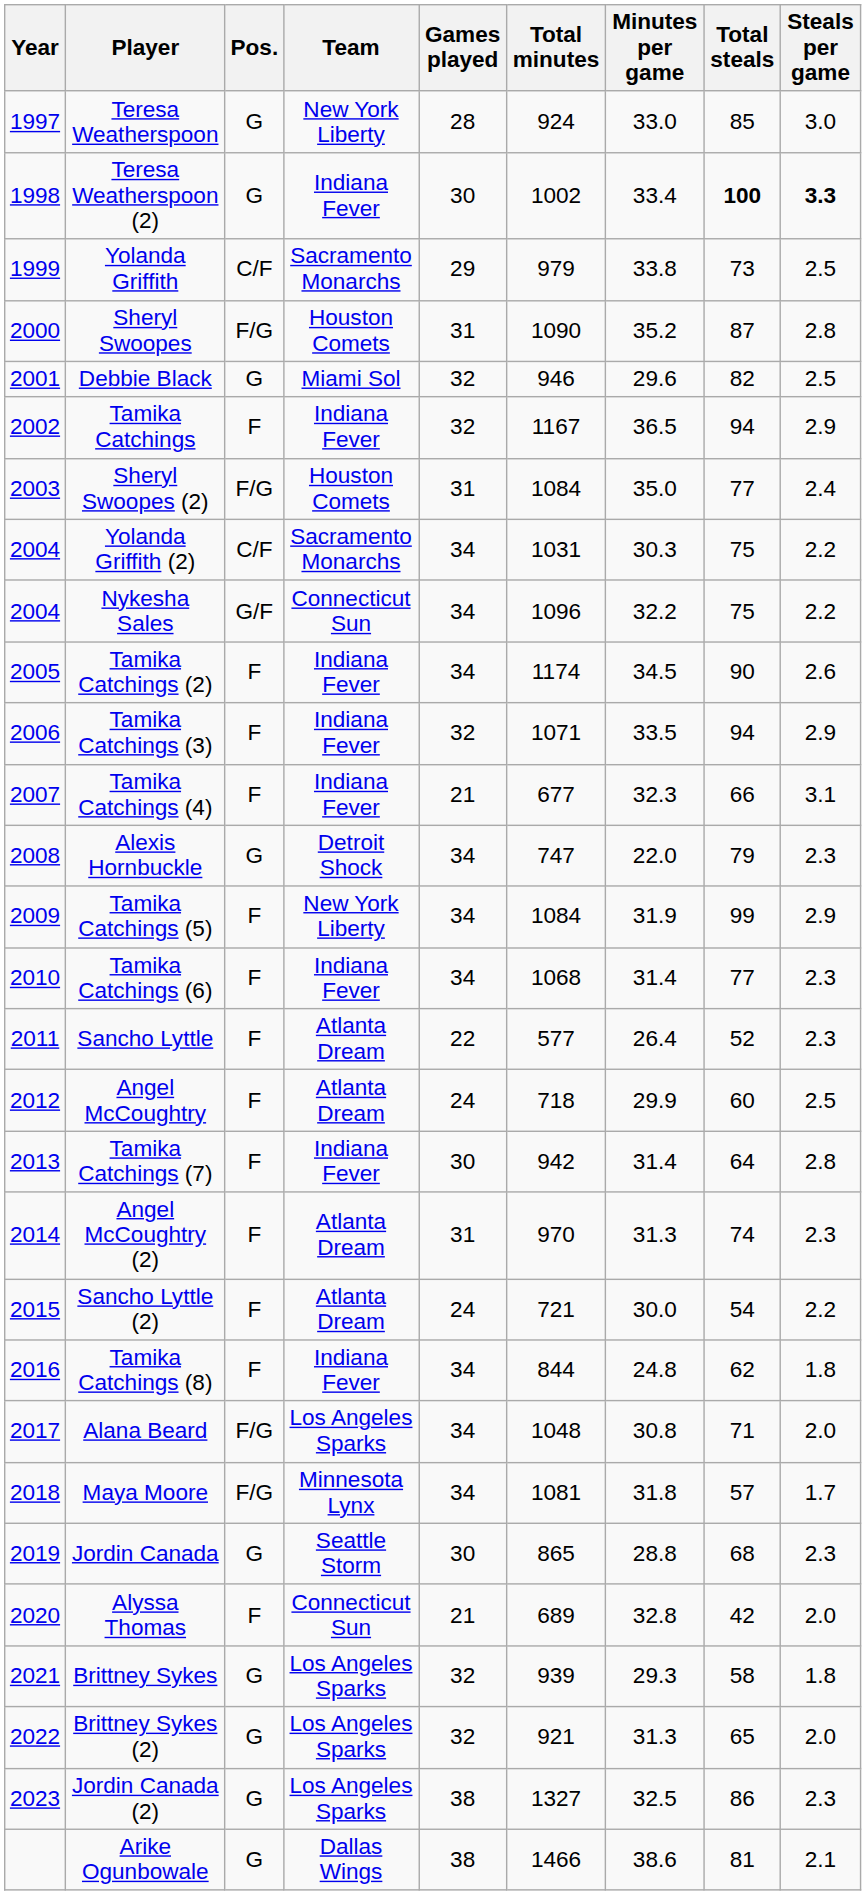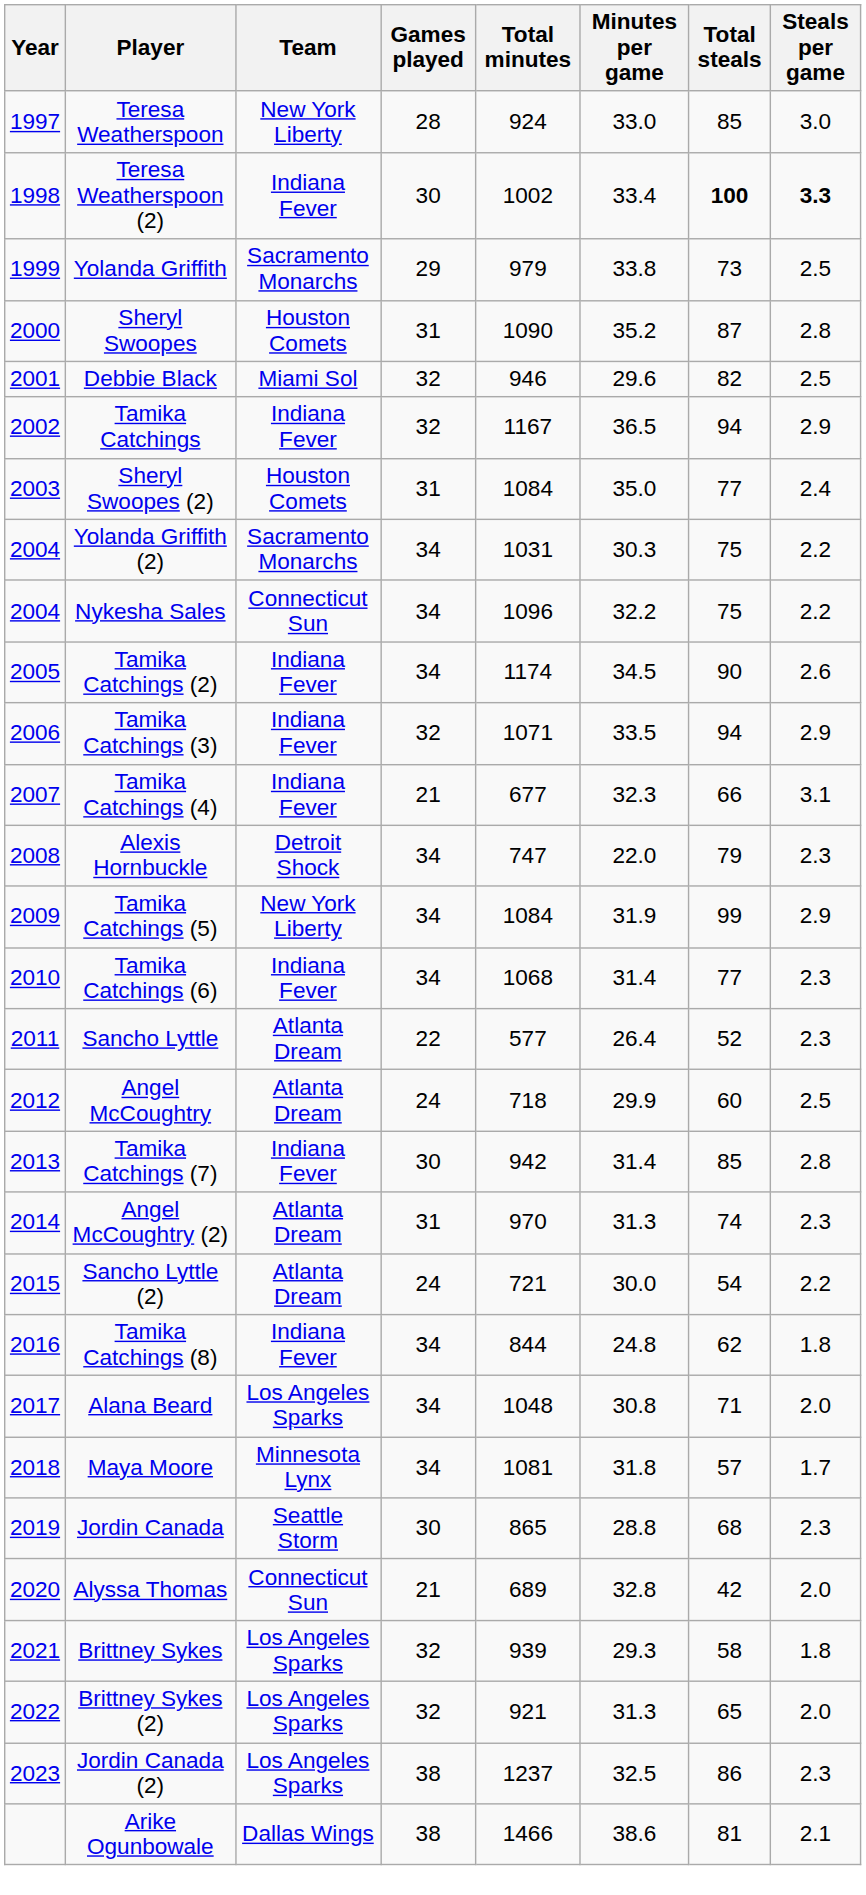 <table class="wikitable sortable" style="text-align:center">
 <tr>
 <th>Year</th>
 <th>Player</th>
-<th>Pos.</th>
 <th>Team</th>
 <th>Games played</th>
 <th>Total minutes</th>
 <th>Minutes per game</th>
 <th>Total steals</th>
 <th>Steals per game</th>
 </tr>
 <tr>
 <td><a href='#'>1997</a></td>
 <td><a href='#'>Teresa Weatherspoon</a></td>
-<td>G</td>
 <td><a href='#'>New York Liberty</a></td>
 <td>28</td>
 <td>924</td>
 <td>33.0</td>
 <td>85</td>
 <td>3.0</td>
 </tr>
 <tr>
 <td><a href='#'>1998</a></td>
 <td><a href='#'>Teresa Weatherspoon</a> (2)</td>
-<td>G</td>
 <td><a href='#'>Indiana Fever</a></td>
 <td>30</td>
 <td>1002</td>
 <td>33.4</td>
 <td><strong>100</strong></td>
 <td><strong>3.3</strong></td>
 </tr>
 <tr>
 <td><a href='#'>1999</a></td>
 <td><a href='#'>Yolanda Griffith</a></td>
-<td>C/F</td>
 <td><a href='#'>Sacramento Monarchs</a></td>
 <td>29</td>
 <td>979</td>
 <td>33.8</td>
 <td>73</td>
 <td>2.5</td>
 </tr>
 <tr>
 <td><a href='#'>2000</a></td>
 <td><a href='#'>Sheryl Swoopes</a></td>
-<td>F/G</td>
 <td><a href='#'>Houston Comets</a></td>
 <td>31</td>
 <td>1090</td>
 <td>35.2</td>
 <td>87</td>
 <td>2.8</td>
 </tr>
 <tr>
 <td><a href='#'>2001</a></td>
 <td><a href='#'>Debbie Black</a></td>
-<td>G</td>
 <td><a href='#'>Miami Sol</a></td>
 <td>32</td>
 <td>946</td>
 <td>29.6</td>
 <td>82</td>
 <td>2.5</td>
 </tr>
 <tr>
 <td><a href='#'>2002</a></td>
 <td><a href='#'>Tamika Catchings</a></td>
-<td>F</td>
 <td><a href='#'>Indiana Fever</a></td>
 <td>32</td>
 <td>1167</td>
 <td>36.5</td>
 <td>94</td>
 <td>2.9</td>
 </tr>
 <tr>
 <td><a href='#'>2003</a></td>
 <td><a href='#'>Sheryl Swoopes</a> (2)</td>
-<td>F/G</td>
 <td><a href='#'>Houston Comets</a></td>
 <td>31</td>
 <td>1084</td>
 <td>35.0</td>
 <td>77</td>
 <td>2.4</td>
 </tr>
 <tr>
 <td><a href='#'>2004</a></td>
 <td><a href='#'>Yolanda Griffith</a> (2)</td>
-<td>C/F</td>
 <td><a href='#'>Sacramento Monarchs</a></td>
 <td>34</td>
 <td>1031</td>
 <td>30.3</td>
 <td>75</td>
 <td>2.2</td>
 </tr>
 <tr>
 <td><a href='#'>2004</a></td>
 <td><a href='#'>Nykesha Sales</a></td>
-<td>G/F</td>
 <td><a href='#'>Connecticut Sun</a></td>
 <td>34</td>
 <td>1096</td>
 <td>32.2</td>
 <td>75</td>
 <td>2.2</td>
 </tr>
 <tr>
 <td><a href='#'>2005</a></td>
 <td><a href='#'>Tamika Catchings</a> (2)</td>
-<td>F</td>
 <td><a href='#'>Indiana Fever</a></td>
 <td>34</td>
 <td>1174</td>
 <td>34.5</td>
 <td>90</td>
 <td>2.6</td>
 </tr>
 <tr>
 <td><a href='#'>2006</a></td>
 <td><a href='#'>Tamika Catchings</a> (3)</td>
-<td>F</td>
 <td><a href='#'>Indiana Fever</a></td>
 <td>32</td>
 <td>1071</td>
 <td>33.5</td>
 <td>94</td>
 <td>2.9</td>
 </tr>
 <tr>
 <td><a href='#'>2007</a></td>
 <td><a href='#'>Tamika Catchings</a> (4)</td>
-<td>F</td>
 <td><a href='#'>Indiana Fever</a></td>
 <td>21</td>
 <td>677</td>
 <td>32.3</td>
 <td>66</td>
 <td>3.1</td>
 </tr>
 <tr>
 <td><a href='#'>2008</a></td>
 <td><a href='#'>Alexis Hornbuckle</a></td>
-<td>G</td>
 <td><a href='#'>Detroit Shock</a></td>
 <td>34</td>
 <td>747</td>
 <td>22.0</td>
 <td>79</td>
 <td>2.3</td>
 </tr>
 <tr>
 <td><a href='#'>2009</a></td>
 <td><a href='#'>Tamika Catchings</a> (5)</td>
-<td>F</td>
 <td><a href='#'>New York Liberty</a></td>
 <td>34</td>
 <td>1084</td>
 <td>31.9</td>
 <td>99</td>
 <td>2.9</td>
 </tr>
 <tr>
 <td><a href='#'>2010</a></td>
 <td><a href='#'>Tamika Catchings</a> (6)</td>
-<td>F</td>
 <td><a href='#'>Indiana Fever</a></td>
 <td>34</td>
 <td>1068</td>
 <td>31.4</td>
 <td>77</td>
 <td>2.3</td>
 </tr>
 <tr>
 <td><a href='#'>2011</a></td>
 <td><a href='#'>Sancho Lyttle</a></td>
-<td>F</td>
 <td><a href='#'>Atlanta Dream</a></td>
 <td>22</td>
 <td>577</td>
 <td>26.4</td>
 <td>52</td>
 <td>2.3</td>
 </tr>
 <tr>
 <td><a href='#'>2012</a></td>
 <td><a href='#'>Angel McCoughtry</a></td>
-<td>F</td>
 <td><a href='#'>Atlanta Dream</a></td>
 <td>24</td>
 <td>718</td>
 <td>29.9</td>
 <td>60</td>
 <td>2.5</td>
 </tr>
 <tr>
 <td><a href='#'>2013</a></td>
 <td><a href='#'>Tamika Catchings</a> (7)</td>
-<td>F</td>
 <td><a href='#'>Indiana Fever</a></td>
 <td>30</td>
 <td>942</td>
 <td>31.4</td>
-<td>64</td>
+<td>85</td>
 <td>2.8</td>
 </tr>
 <tr>
 <td><a href='#'>2014</a></td>
 <td><a href='#'>Angel McCoughtry</a> (2)</td>
-<td>F</td>
 <td><a href='#'>Atlanta Dream</a></td>
 <td>31</td>
 <td>970</td>
 <td>31.3</td>
 <td>74</td>
 <td>2.3</td>
 </tr>
 <tr>
 <td><a href='#'>2015</a></td>
 <td><a href='#'>Sancho Lyttle</a> (2)</td>
-<td>F</td>
 <td><a href='#'>Atlanta Dream</a></td>
 <td>24</td>
 <td>721</td>
 <td>30.0</td>
 <td>54</td>
 <td>2.2</td>
 </tr>
 <tr>
 <td><a href='#'>2016</a></td>
 <td><a href='#'>Tamika Catchings</a> (8)</td>
-<td>F</td>
 <td><a href='#'>Indiana Fever</a></td>
 <td>34</td>
 <td>844</td>
 <td>24.8</td>
 <td>62</td>
 <td>1.8</td>
 </tr>
 <tr>
 <td><a href='#'>2017</a></td>
 <td><a href='#'>Alana Beard</a></td>
-<td>F/G</td>
 <td><a href='#'>Los Angeles Sparks</a></td>
 <td>34</td>
 <td>1048</td>
 <td>30.8</td>
 <td>71</td>
 <td>2.0</td>
 </tr>
 <tr>
 <td><a href='#'>2018</a></td>
 <td><a href='#'>Maya Moore</a></td>
-<td>F/G</td>
 <td><a href='#'>Minnesota Lynx</a></td>
 <td>34</td>
 <td>1081</td>
 <td>31.8</td>
 <td>57</td>
 <td>1.7</td>
 </tr>
 <tr>
 <td><a href='#'>2019</a></td>
 <td><a href='#'>Jordin Canada</a></td>
-<td>G</td>
 <td><a href='#'>Seattle Storm</a></td>
 <td>30</td>
 <td>865</td>
 <td>28.8</td>
 <td>68</td>
 <td>2.3</td>
 </tr>
 <tr>
 <td><a href='#'>2020</a></td>
 <td><a href='#'>Alyssa Thomas</a></td>
-<td>F</td>
 <td><a href='#'>Connecticut Sun</a></td>
 <td>21</td>
 <td>689</td>
 <td>32.8</td>
 <td>42</td>
 <td>2.0</td>
 </tr>
 <tr>
 <td><a href='#'>2021</a></td>
 <td><a href='#'>Brittney Sykes</a></td>
-<td>G</td>
 <td><a href='#'>Los Angeles Sparks</a></td>
 <td>32</td>
 <td>939</td>
 <td>29.3</td>
 <td>58</td>
 <td>1.8</td>
 </tr>
 <tr>
 <td><a href='#'>2022</a></td>
 <td><a href='#'>Brittney Sykes</a> (2)</td>
-<td>G</td>
 <td><a href='#'>Los Angeles Sparks</a></td>
 <td>32</td>
 <td>921</td>
 <td>31.3</td>
 <td>65</td>
 <td>2.0</td>
 </tr>
 <tr>
 <td><a href='#'>2023</a></td>
 <td><a href='#'>Jordin Canada</a> (2)</td>
-<td>G</td>
 <td><a href='#'>Los Angeles Sparks</a></td>
 <td>38</td>
-<td>1327</td>
+<td>1237</td>
 <td>32.5</td>
 <td>86</td>
 <td>2.3</td>
 </tr>
 <tr>
 <td></td>
 <td><a href='#'>Arike Ogunbowale</a></td>
-<td>G</td>
 <td><a href='#'>Dallas Wings</a></td>
 <td>38</td>
 <td>1466</td>
 <td>38.6</td>
 <td>81</td>
 <td>2.1</td>
 </tr>
 </table>
